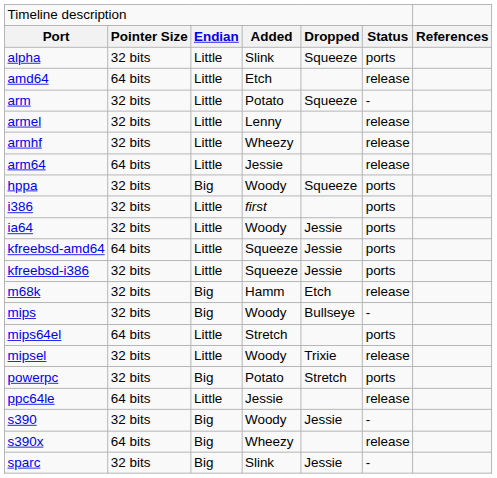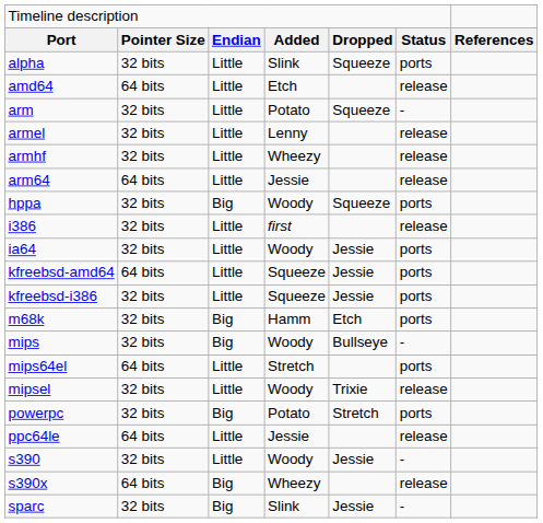 <table class="collapsed collapsible wikitable sortable">
 <tr>
 <td colspan="6">Timeline description</td>
 </tr>
 <tr>
 <th>Port</th>
 <th>Pointer Size</th>
 <th><a href='#'>Endian</a></th>
 <th>Added</th>
 <th>Dropped</th>
 <th>Status</th>
 <th>References</th>
 </tr>
 <tr>
 <td><a href='#'>alpha</a></td>
 <td>32 bits</td>
 <td>Little</td>
 <td>Slink</td>
 <td>Squeeze</td>
 <td>ports</td>
 <td></td>
 </tr>
 <tr>
 <td><a href='#'>amd64</a></td>
 <td>64 bits</td>
 <td>Little</td>
 <td>Etch</td>
 <td></td>
 <td>release</td>
 <td></td>
 </tr>
 <tr>
 <td><a href='#'>arm</a></td>
 <td>32 bits</td>
 <td>Little</td>
 <td>Potato</td>
 <td>Squeeze</td>
 <td>-</td>
 <td></td>
 </tr>
 <tr>
 <td><a href='#'>armel</a></td>
 <td>32 bits</td>
 <td>Little</td>
 <td>Lenny</td>
 <td></td>
 <td>release</td>
 <td></td>
 </tr>
 <tr>
 <td><a href='#'>armhf</a></td>
 <td>32 bits</td>
 <td>Little</td>
 <td>Wheezy</td>
 <td></td>
 <td>release</td>
 <td></td>
 </tr>
 <tr>
 <td><a href='#'>arm64</a></td>
 <td>64 bits</td>
 <td>Little</td>
 <td>Jessie</td>
 <td></td>
 <td>release</td>
 <td></td>
 </tr>
 <tr>
 <td><a href='#'>hppa</a></td>
 <td>32 bits</td>
 <td>Big</td>
 <td>Woody</td>
 <td>Squeeze</td>
 <td>ports</td>
 <td></td>
 </tr>
 <tr>
 <td><a href='#'>i386</a></td>
 <td>32 bits</td>
 <td>Little</td>
 <td><em>first</em></td>
 <td></td>
-<td>ports</td>
+<td>release</td>
 <td></td>
 </tr>
 <tr>
 <td><a href='#'>ia64</a></td>
 <td>32 bits</td>
 <td>Little</td>
 <td>Woody</td>
 <td>Jessie</td>
 <td>ports</td>
 <td></td>
 </tr>
 <tr>
 <td><a href='#'>kfreebsd-amd64</a></td>
 <td>64 bits</td>
 <td>Little</td>
 <td>Squeeze</td>
 <td>Jessie</td>
 <td>ports</td>
 <td></td>
 </tr>
 <tr>
 <td><a href='#'>kfreebsd-i386</a></td>
 <td>32 bits</td>
 <td>Little</td>
 <td>Squeeze</td>
 <td>Jessie</td>
 <td>ports</td>
 <td></td>
 </tr>
 <tr>
 <td><a href='#'>m68k</a></td>
 <td>32 bits</td>
 <td>Big</td>
 <td>Hamm</td>
 <td>Etch</td>
-<td>release</td>
+<td>ports</td>
 <td></td>
 </tr>
 <tr>
 <td><a href='#'>mips</a></td>
 <td>32 bits</td>
 <td>Big</td>
 <td>Woody</td>
 <td>Bullseye</td>
 <td>-</td>
 <td></td>
 </tr>
 <tr>
 <td><a href='#'>mips64el</a></td>
 <td>64 bits</td>
 <td>Little</td>
 <td>Stretch</td>
 <td></td>
 <td>ports</td>
 <td></td>
 </tr>
 <tr>
 <td><a href='#'>mipsel</a></td>
 <td>32 bits</td>
 <td>Little</td>
 <td>Woody</td>
 <td>Trixie</td>
 <td>release</td>
 <td></td>
 </tr>
 <tr>
 <td><a href='#'>powerpc</a></td>
 <td>32 bits</td>
 <td>Big</td>
 <td>Potato</td>
 <td>Stretch</td>
 <td>ports</td>
 <td></td>
 </tr>
 <tr>
 <td><a href='#'>ppc64le</a></td>
 <td>64 bits</td>
 <td>Little</td>
 <td>Jessie</td>
 <td></td>
 <td>release</td>
 <td></td>
 </tr>
 <tr>
 <td><a href='#'>s390</a></td>
 <td>32 bits</td>
-<td>Big</td>
+<td>Little</td>
 <td>Woody</td>
 <td>Jessie</td>
 <td>-</td>
 <td></td>
 </tr>
 <tr>
 <td><a href='#'>s390x</a></td>
 <td>64 bits</td>
 <td>Big</td>
 <td>Wheezy</td>
 <td></td>
 <td>release</td>
 <td></td>
 </tr>
 <tr>
 <td><a href='#'>sparc</a></td>
 <td>32 bits</td>
 <td>Big</td>
 <td>Slink</td>
 <td>Jessie</td>
 <td>-</td>
 <td></td>
 </tr>
 </table>
